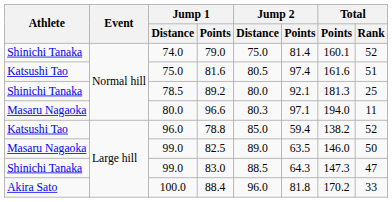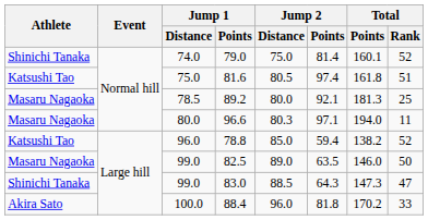 <table class="wikitable" style="font-size:90%">
 <tr>
 <th rowspan="2">Athlete</th>
 <th rowspan="2">Event</th>
 <th colspan="2">Jump 1</th>
 <th colspan="2">Jump 2</th>
 <th colspan="2">Total</th>
 </tr>
 <tr>
 <th>Distance</th>
 <th>Points</th>
 <th>Distance</th>
 <th>Points</th>
 <th>Points</th>
 <th>Rank</th>
 </tr>
 <tr>
 <td><a href='#'>Shinichi Tanaka</a></td>
 <td rowspan="4">Normal hill</td>
 <td align="center">74.0</td>
 <td align="center">79.0</td>
 <td align="center">75.0</td>
 <td align="center">81.4</td>
 <td align="center">160.1</td>
 <td align="center">52</td>
 </tr>
 <tr>
 <td><a href='#'>Katsushi Tao</a></td>
 <td align="center">75.0</td>
 <td align="center">81.6</td>
 <td align="center">80.5</td>
 <td align="center">97.4</td>
-<td align="center">161.6</td>
+<td align="center">161.8</td>
 <td align="center">51</td>
 </tr>
 <tr>
-<td><a href='#'>Shinichi Tanaka</a></td>
+<td><a href='#'>Masaru Nagaoka</a></td>
 <td align="center">78.5</td>
 <td align="center">89.2</td>
 <td align="center">80.0</td>
 <td align="center">92.1</td>
 <td align="center">181.3</td>
 <td align="center">25</td>
 </tr>
 <tr>
 <td><a href='#'>Masaru Nagaoka</a></td>
 <td align="center">80.0</td>
 <td align="center">96.6</td>
 <td align="center">80.3</td>
 <td align="center">97.1</td>
 <td align="center">194.0</td>
 <td align="center">11</td>
 </tr>
 <tr>
 <td><a href='#'>Katsushi Tao</a></td>
 <td rowspan="4">Large hill</td>
 <td align="center">96.0</td>
 <td align="center">78.8</td>
 <td align="center">85.0</td>
 <td align="center">59.4</td>
 <td align="center">138.2</td>
 <td align="center">52</td>
 </tr>
 <tr>
 <td><a href='#'>Masaru Nagaoka</a></td>
 <td align="center">99.0</td>
 <td align="center">82.5</td>
 <td align="center">89.0</td>
 <td align="center">63.5</td>
 <td align="center">146.0</td>
 <td align="center">50</td>
 </tr>
 <tr>
 <td><a href='#'>Shinichi Tanaka</a></td>
 <td align="center">99.0</td>
 <td align="center">83.0</td>
 <td align="center">88.5</td>
 <td align="center">64.3</td>
 <td align="center">147.3</td>
 <td align="center">47</td>
 </tr>
 <tr>
 <td><a href='#'>Akira Sato</a></td>
 <td align="center">100.0</td>
 <td align="center">88.4</td>
 <td align="center">96.0</td>
 <td align="center">81.8</td>
 <td align="center">170.2</td>
 <td align="center">33</td>
 </tr>
 </table>
